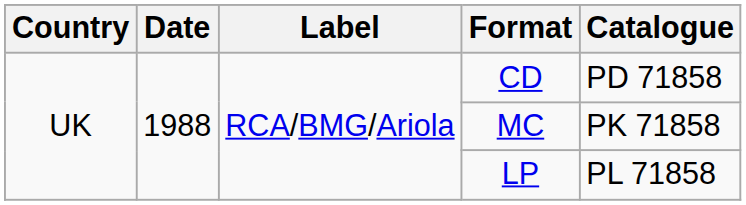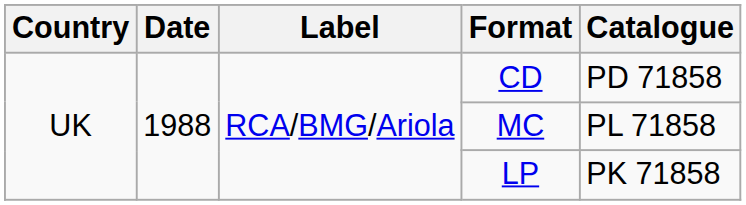 <table class="wikitable">
 <tr>
 <th>Country</th>
 <th>Date</th>
 <th>Label</th>
 <th>Format</th>
 <th>Catalogue</th>
 </tr>
 <tr>
 <td align="center" rowspan="3">UK</td>
 <td align="center" rowspan="3">1988</td>
 <td align="center" rowspan="3"><a href='#'>RCA</a>/<a href='#'>BMG</a>/<a href='#'>Ariola</a></td>
 <td align="center"><a href='#'>CD</a></td>
 <td>PD 71858</td>
 </tr>
 <tr>
 <td align="center"><a href='#'>MC</a></td>
-<td>PK 71858</td>
+<td>PL 71858</td>
 </tr>
 <tr>
 <td align="center"><a href='#'>LP</a></td>
-<td>PL 71858</td>
+<td>PK 71858</td>
 </tr>
 </table>
